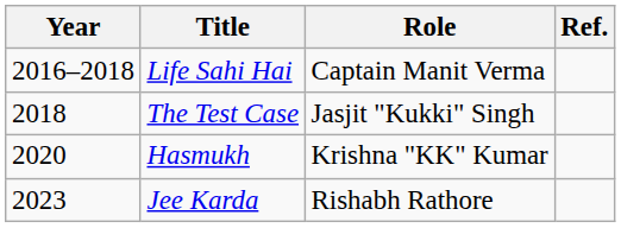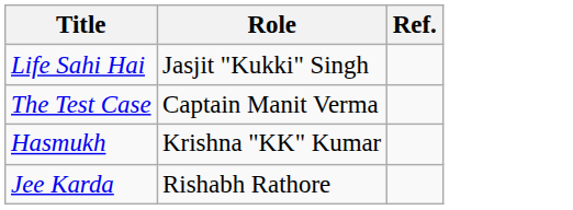 <table class="wikitable sortable">
 <tr>
-<th>Year</th>
 <th>Title</th>
 <th>Role</th>
 <th>Ref.</th>
 </tr>
 <tr>
-<td>2016–2018</td>
 <td><em><a href='#'>Life Sahi Hai</a></em></td>
+<td>Jasjit "Kukki" Singh</td>
+<td></td>
+</tr>
+<tr>
+<td><em><a href='#'>The Test Case</a></em></td>
 <td>Captain Manit Verma</td>
 <td></td>
 </tr>
 <tr>
-<td>2018</td>
-<td><em><a href='#'>The Test Case</a></em></td>
-<td>Jasjit "Kukki" Singh</td>
-<td></td>
-</tr>
-<tr>
-<td>2020</td>
 <td><em><a href='#'>Hasmukh</a></em></td>
 <td>Krishna "KK" Kumar</td>
 <td></td>
 </tr>
 <tr>
-<td>2023</td>
 <td><em><a href='#'>Jee Karda</a></em></td>
 <td>Rishabh Rathore</td>
 <td></td>
 </tr>
 </table>
